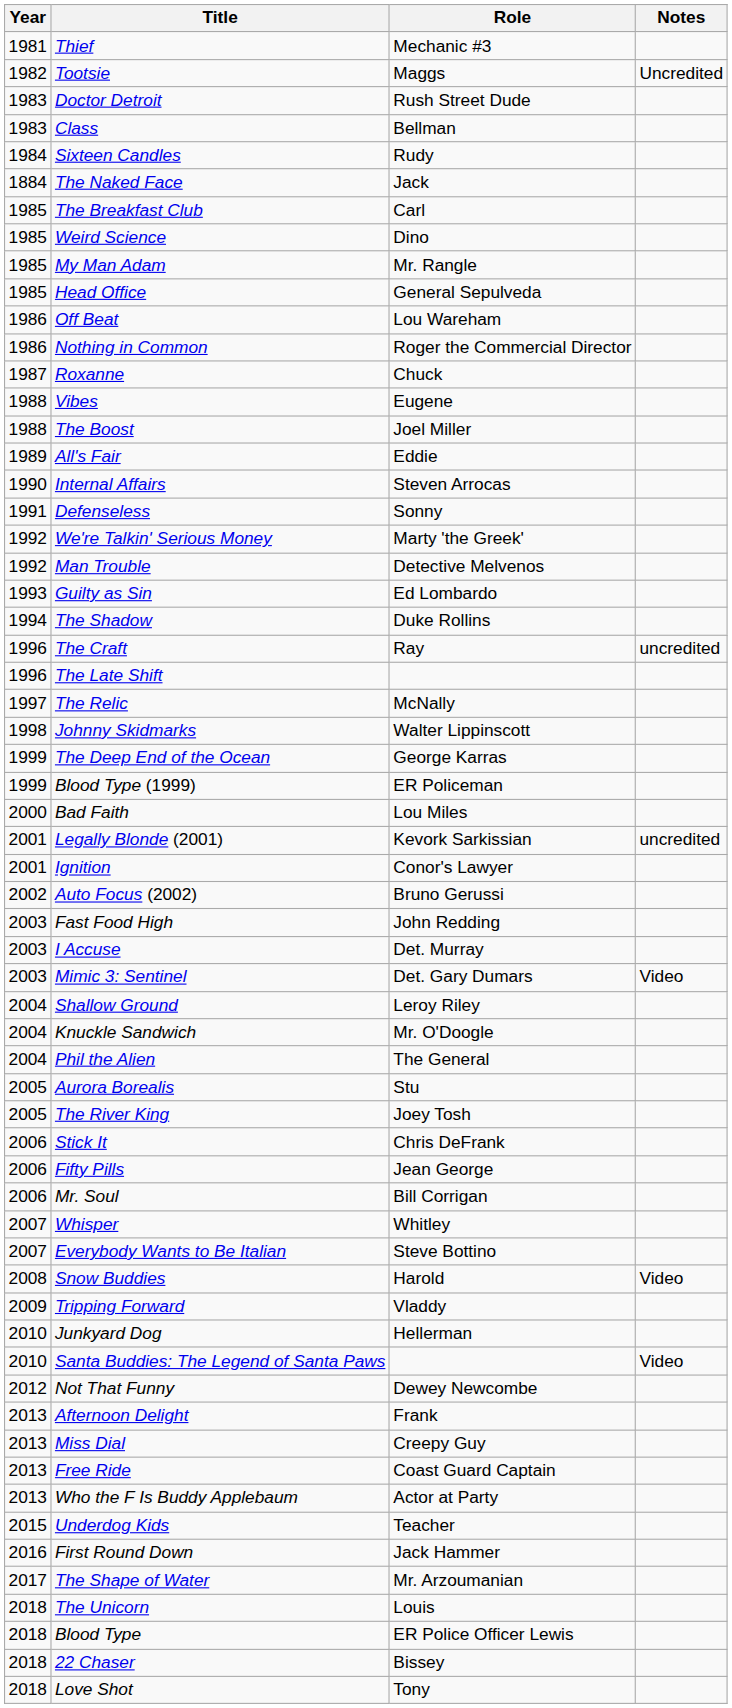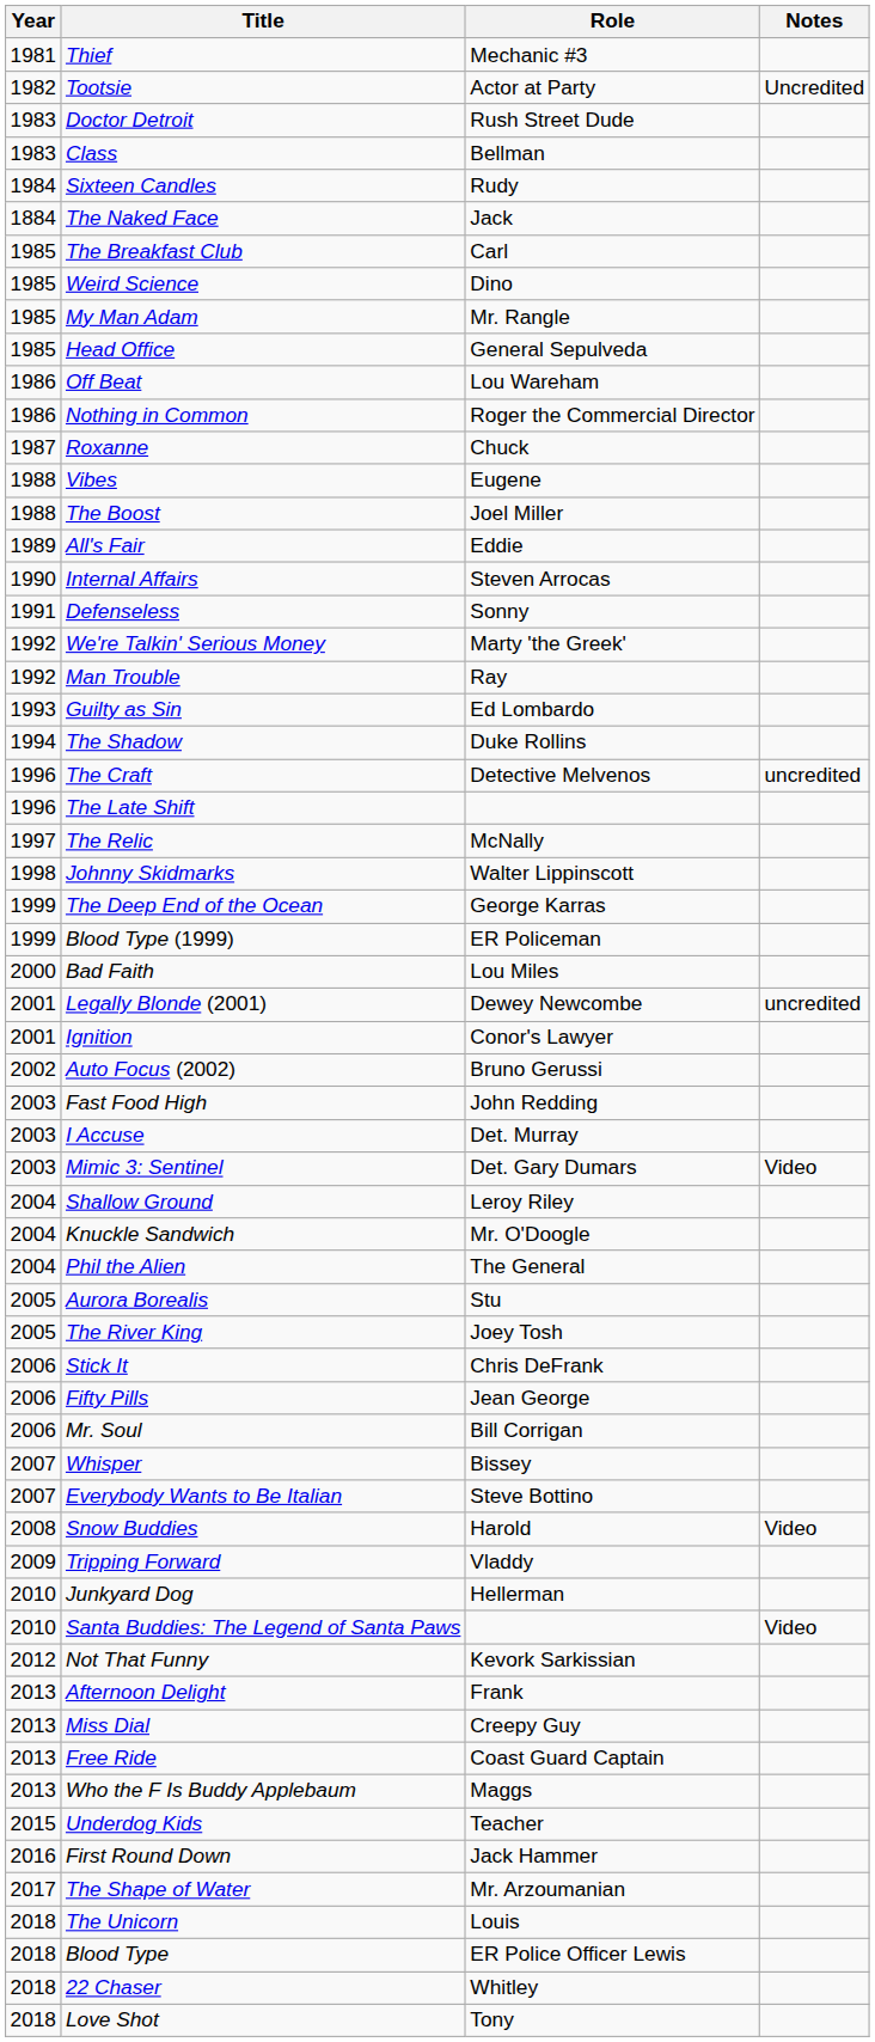 <table class="wikitable sortable">
 <tr>
 <th>Year</th>
 <th>Title</th>
 <th>Role</th>
 <th class="unsortable">Notes</th>
 </tr>
 <tr>
 <td>1981</td>
 <td><em><a href='#'>Thief</a></em></td>
 <td>Mechanic #3</td>
 <td></td>
 </tr>
 <tr>
 <td>1982</td>
 <td><em><a href='#'>Tootsie</a></em></td>
-<td>Maggs</td>
+<td>Actor at Party</td>
 <td>Uncredited</td>
 </tr>
 <tr>
 <td>1983</td>
 <td><em><a href='#'>Doctor Detroit</a></em></td>
 <td>Rush Street Dude</td>
 <td></td>
 </tr>
 <tr>
 <td>1983</td>
 <td><em><a href='#'>Class</a></em></td>
 <td>Bellman</td>
 <td></td>
 </tr>
 <tr>
 <td>1984</td>
 <td><em><a href='#'>Sixteen Candles</a></em></td>
 <td>Rudy</td>
 <td></td>
 </tr>
 <tr>
 <td>1884</td>
 <td><em><a href='#'>The Naked Face</a></em></td>
 <td>Jack</td>
 <td></td>
 </tr>
 <tr>
 <td>1985</td>
 <td><em><a href='#'>The Breakfast Club</a></em></td>
 <td>Carl</td>
 <td></td>
 </tr>
 <tr>
 <td>1985</td>
 <td><em><a href='#'>Weird Science</a></em></td>
 <td>Dino</td>
 <td></td>
 </tr>
 <tr>
 <td>1985</td>
 <td><em><a href='#'>My Man Adam</a></em></td>
 <td>Mr. Rangle</td>
 <td></td>
 </tr>
 <tr>
 <td>1985</td>
 <td><em><a href='#'>Head Office</a></em></td>
 <td>General Sepulveda</td>
 <td></td>
 </tr>
 <tr>
 <td>1986</td>
 <td><em><a href='#'>Off Beat</a></em></td>
 <td>Lou Wareham</td>
 <td></td>
 </tr>
 <tr>
 <td>1986</td>
 <td><em><a href='#'>Nothing in Common</a></em></td>
 <td>Roger the Commercial Director</td>
 <td></td>
 </tr>
 <tr>
 <td>1987</td>
 <td><em><a href='#'>Roxanne</a></em></td>
 <td>Chuck</td>
 <td></td>
 </tr>
 <tr>
 <td>1988</td>
 <td><em><a href='#'>Vibes</a></em></td>
 <td>Eugene</td>
 <td></td>
 </tr>
 <tr>
 <td>1988</td>
 <td><em><a href='#'>The Boost</a></em></td>
 <td>Joel Miller</td>
 <td></td>
 </tr>
 <tr>
 <td>1989</td>
 <td><em><a href='#'>All's Fair</a></em></td>
 <td>Eddie</td>
 <td></td>
 </tr>
 <tr>
 <td>1990</td>
 <td><em><a href='#'>Internal Affairs</a></em></td>
 <td>Steven Arrocas</td>
 <td></td>
 </tr>
 <tr>
 <td>1991</td>
 <td><em><a href='#'>Defenseless</a></em></td>
 <td>Sonny</td>
 <td></td>
 </tr>
 <tr>
 <td>1992</td>
 <td><em><a href='#'>We're Talkin' Serious Money</a></em></td>
 <td>Marty 'the Greek'</td>
 <td></td>
 </tr>
 <tr>
 <td>1992</td>
 <td><em><a href='#'>Man Trouble</a></em></td>
-<td>Detective Melvenos</td>
+<td>Ray</td>
 <td></td>
 </tr>
 <tr>
 <td>1993</td>
 <td><em><a href='#'>Guilty as Sin</a></em></td>
 <td>Ed Lombardo</td>
 <td></td>
 </tr>
 <tr>
 <td>1994</td>
 <td><em><a href='#'>The Shadow</a></em></td>
 <td>Duke Rollins</td>
 </tr>
 <tr>
 <td>1996</td>
 <td><em><a href='#'>The Craft</a></em></td>
-<td>Ray</td>
+<td>Detective Melvenos</td>
 <td>uncredited</td>
 </tr>
 <tr>
 <td>1996</td>
 <td><em><a href='#'>The Late Shift</a></em></td>
 <td></td>
 <td></td>
 </tr>
 <tr>
 <td>1997</td>
 <td><em><a href='#'>The Relic</a></em></td>
 <td>McNally</td>
 <td></td>
 </tr>
 <tr>
 <td>1998</td>
 <td><em><a href='#'>Johnny Skidmarks</a></em></td>
 <td>Walter Lippinscott</td>
 <td></td>
 </tr>
 <tr>
 <td>1999</td>
 <td><em><a href='#'>The Deep End of the Ocean</a></em></td>
 <td>George Karras</td>
 <td></td>
 </tr>
 <tr>
 <td>1999</td>
 <td><em>Blood Type</em> (1999)</td>
 <td>ER Policeman</td>
 <td></td>
 </tr>
 <tr>
 <td>2000</td>
 <td><em>Bad Faith</em></td>
 <td>Lou Miles</td>
 <td></td>
 </tr>
 <tr>
 <td>2001</td>
 <td><em><a href='#'>Legally Blonde</a></em> (2001)</td>
-<td>Kevork Sarkissian</td>
+<td>Dewey Newcombe</td>
 <td>uncredited</td>
 </tr>
 <tr>
 <td>2001</td>
 <td><em><a href='#'>Ignition</a></em></td>
 <td>Conor's Lawyer</td>
 <td></td>
 </tr>
 <tr>
 <td>2002</td>
 <td><em><a href='#'>Auto Focus</a></em> (2002)</td>
 <td>Bruno Gerussi</td>
 <td></td>
 </tr>
 <tr>
 <td>2003</td>
 <td><em>Fast Food High</em></td>
 <td>John Redding</td>
 <td></td>
 </tr>
 <tr>
 <td>2003</td>
 <td><em><a href='#'>I Accuse</a></em></td>
 <td>Det. Murray</td>
 <td></td>
 </tr>
 <tr>
 <td>2003</td>
 <td><em><a href='#'>Mimic 3: Sentinel</a></em></td>
 <td>Det. Gary Dumars</td>
 <td>Video</td>
 </tr>
 <tr>
 <td>2004</td>
 <td><em><a href='#'>Shallow Ground</a></em></td>
 <td>Leroy Riley</td>
 <td></td>
 </tr>
 <tr>
 <td>2004</td>
 <td><em>Knuckle Sandwich</em></td>
 <td>Mr. O'Doogle</td>
 <td></td>
 </tr>
 <tr>
 <td>2004</td>
 <td><em><a href='#'>Phil the Alien</a></em></td>
 <td>The General</td>
 <td></td>
 </tr>
 <tr>
 <td>2005</td>
 <td><em><a href='#'>Aurora Borealis</a></em></td>
 <td>Stu</td>
 </tr>
 <tr>
 <td>2005</td>
 <td><em><a href='#'>The River King</a></em></td>
 <td>Joey Tosh</td>
 <td></td>
 </tr>
 <tr>
 <td>2006</td>
 <td><em><a href='#'>Stick It</a></em></td>
 <td>Chris DeFrank</td>
 <td></td>
 </tr>
 <tr>
 <td>2006</td>
 <td><em><a href='#'>Fifty Pills</a></em></td>
 <td>Jean George</td>
 <td></td>
 </tr>
 <tr>
 <td>2006</td>
 <td><em>Mr. Soul</em></td>
 <td>Bill Corrigan</td>
 <td></td>
 </tr>
 <tr>
 <td>2007</td>
 <td><em><a href='#'>Whisper</a></em></td>
-<td>Whitley</td>
+<td>Bissey</td>
 </tr>
 <tr>
 <td>2007</td>
 <td><em><a href='#'>Everybody Wants to Be Italian</a></em></td>
 <td>Steve Bottino</td>
 <td></td>
 </tr>
 <tr>
 <td>2008</td>
 <td><em><a href='#'>Snow Buddies</a></em></td>
 <td>Harold</td>
 <td>Video</td>
 </tr>
 <tr>
 <td>2009</td>
 <td><em><a href='#'>Tripping Forward</a></em></td>
 <td>Vladdy</td>
 <td></td>
 </tr>
 <tr>
 <td>2010</td>
 <td><em>Junkyard Dog</em></td>
 <td>Hellerman</td>
 <td></td>
 </tr>
 <tr>
 <td>2010</td>
 <td><em><a href='#'>Santa Buddies: The Legend of Santa Paws</a></em></td>
 <td></td>
 <td>Video</td>
 </tr>
 <tr>
 <td>2012</td>
 <td><em>Not That Funny</em></td>
-<td>Dewey Newcombe</td>
+<td>Kevork Sarkissian</td>
 <td></td>
 </tr>
 <tr>
 <td>2013</td>
 <td><em><a href='#'>Afternoon Delight</a></em></td>
 <td>Frank</td>
 <td></td>
 </tr>
 <tr>
 <td>2013</td>
 <td><em><a href='#'>Miss Dial</a></em></td>
 <td>Creepy Guy</td>
 <td></td>
 </tr>
 <tr>
 <td>2013</td>
 <td><em><a href='#'>Free Ride</a></em></td>
 <td>Coast Guard Captain</td>
 <td></td>
 </tr>
 <tr>
 <td>2013</td>
 <td><em>Who the F Is Buddy Applebaum</em></td>
-<td>Actor at Party</td>
+<td>Maggs</td>
 <td></td>
 </tr>
 <tr>
 <td>2015</td>
 <td><em><a href='#'>Underdog Kids</a></em></td>
 <td>Teacher</td>
 <td></td>
 </tr>
 <tr>
 <td>2016</td>
 <td><em>First Round Down</em></td>
 <td>Jack Hammer</td>
 <td></td>
 </tr>
 <tr>
 <td>2017</td>
 <td><em><a href='#'>The Shape of Water</a></em></td>
 <td>Mr. Arzoumanian</td>
 <td></td>
 </tr>
 <tr>
 <td>2018</td>
 <td><em><a href='#'>The Unicorn</a></em></td>
 <td>Louis</td>
 <td></td>
 </tr>
 <tr>
 <td>2018</td>
 <td><em>Blood Type</em></td>
 <td>ER Police Officer Lewis</td>
 <td></td>
 </tr>
 <tr>
 <td>2018</td>
 <td><em><a href='#'>22 Chaser</a></em></td>
-<td>Bissey</td>
+<td>Whitley</td>
 <td></td>
 </tr>
 <tr>
 <td>2018</td>
 <td><em>Love Shot</em></td>
 <td>Tony</td>
 <td></td>
 </tr>
 </table>
